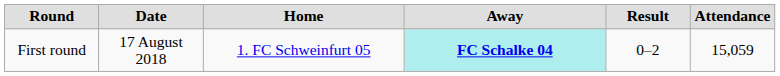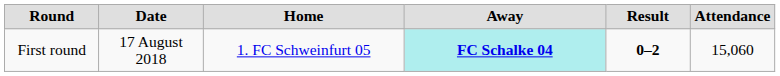 <table class="wikitable">
 <tr style="text-align:center; background:#dfdfdf;">
 <td style="width:90px;"><strong>Round</strong></td>
 <td style="width:100px;"><strong>Date</strong></td>
 <td style="width:200px;"><strong>Home</strong></td>
 <td style="width:200px;"><strong>Away</strong></td>
 <td style="width:80px;"><strong>Result</strong></td>
 <td style="width:80px;"><strong>Attendance</strong></td>
 </tr>
 <tr style="text-align:center;">
 <td>First round</td>
 <td>17 August 2018</td>
 <td><a href='#'>1. FC Schweinfurt 05</a></td>
 <td style="background: paleturquoise;"><strong><a href='#'>FC Schalke 04</a></strong></td>
-<td>0–2</td>
-<td>15,059</td>
+<td><strong>0–2</strong></td>
+<td>15,060</td>
 </tr>
 </table>
